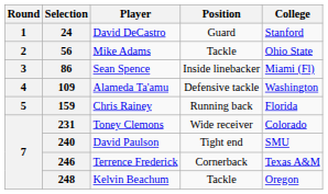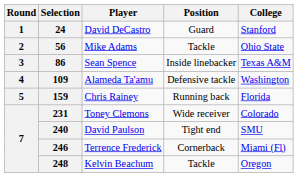 <table class="wikitable" style="font-size: 95%;">
 <tr>
 <th>Round</th>
 <th>Selection</th>
 <th>Player</th>
 <th>Position</th>
 <th>College</th>
 </tr>
 <tr>
 <th>1</th>
 <th>24</th>
 <td><a href='#'>David DeCastro</a></td>
 <td align = "center">Guard</td>
 <td><a href='#'>Stanford</a></td>
 </tr>
 <tr>
 <th>2</th>
 <th>56</th>
 <td><a href='#'>Mike Adams</a></td>
 <td align = "center">Tackle</td>
 <td><a href='#'>Ohio State</a></td>
 </tr>
 <tr>
 <th>3</th>
 <th>86</th>
 <td><a href='#'>Sean Spence</a></td>
 <td align = "center">Inside linebacker</td>
-<td><a href='#'>Miami (Fl)</a></td>
+<td><a href='#'>Texas A&M</a></td>
 </tr>
 <tr>
 <th>4</th>
 <th>109</th>
 <td><a href='#'>Alameda Ta'amu</a></td>
 <td align = "center">Defensive tackle</td>
 <td><a href='#'>Washington</a></td>
 </tr>
 <tr>
 <th>5</th>
 <th>159</th>
 <td><a href='#'>Chris Rainey</a></td>
 <td align = "center">Running back</td>
 <td><a href='#'>Florida</a></td>
 </tr>
 <tr>
 <th rowspan ="4">7</th>
 <th>231</th>
 <td><a href='#'>Toney Clemons</a></td>
 <td align = "center">Wide receiver</td>
 <td><a href='#'>Colorado</a></td>
 </tr>
 <tr>
 <th>240</th>
 <td><a href='#'>David Paulson</a></td>
 <td align = "center">Tight end</td>
 <td><a href='#'>SMU</a></td>
 </tr>
 <tr>
 <th>246</th>
 <td><a href='#'>Terrence Frederick</a></td>
 <td align = "center">Cornerback</td>
-<td><a href='#'>Texas A&M</a></td>
+<td><a href='#'>Miami (Fl)</a></td>
 </tr>
 <tr>
 <th>248</th>
 <td><a href='#'>Kelvin Beachum</a></td>
 <td align = "center">Tackle</td>
 <td><a href='#'>Oregon</a></td>
 </tr>
 </table>
